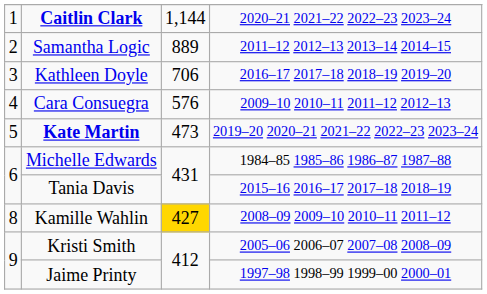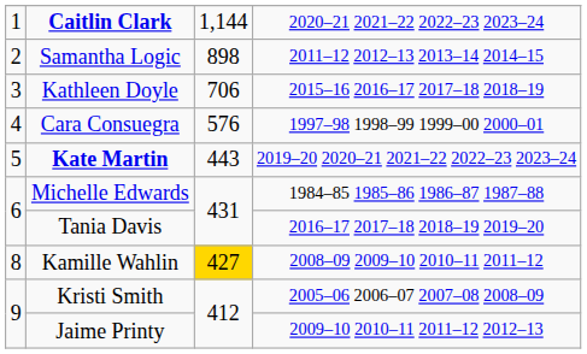 <table class="wikitable sortable" style="text-align: center">
 <tr>
 </tr>
 <tr>
 <td>1</td>
 <td><strong><a href='#'>Caitlin Clark</a></strong></td>
 <td>1,144</td>
 <td style="font-size:80%;"><a href='#'>2020–21</a> <a href='#'>2021–22</a> <a href='#'>2022–23</a> <a href='#'>2023–24</a></td>
 </tr>
 <tr>
 <td>2</td>
 <td><a href='#'>Samantha Logic</a></td>
-<td>889</td>
+<td>898</td>
 <td style="font-size:80%;"><a href='#'>2011–12</a> <a href='#'>2012–13</a> <a href='#'>2013–14</a> <a href='#'>2014–15</a></td>
 </tr>
 <tr>
 <td>3</td>
 <td><a href='#'>Kathleen Doyle</a></td>
 <td>706</td>
-<td style="font-size:80%;"><a href='#'>2016–17</a> <a href='#'>2017–18</a> <a href='#'>2018–19</a> <a href='#'>2019–20</a></td>
+<td style="font-size:80%;"><a href='#'>2015–16</a> <a href='#'>2016–17</a> <a href='#'>2017–18</a> <a href='#'>2018–19</a></td>
 </tr>
 <tr>
 <td>4</td>
 <td><a href='#'>Cara Consuegra</a></td>
 <td>576</td>
-<td style="font-size:80%;"><a href='#'>2009–10</a> <a href='#'>2010–11</a> <a href='#'>2011–12</a> <a href='#'>2012–13</a><br></td>
+<td style="font-size:80%;"><a href='#'>1997–98</a> 1998–99 1999–00 <a href='#'>2000–01</a></td>
 </tr>
 <tr>
 <td>5</td>
 <td><strong><a href='#'>Kate Martin</a></strong></td>
-<td>473</td>
+<td>443</td>
 <td style="font-size:80%;"><a href='#'>2019–20</a> <a href='#'>2020–21</a> <a href='#'>2021–22</a> <a href='#'>2022–23</a> <a href='#'>2023–24</a></td>
 </tr>
 <tr>
 <td rowspan=2>6</td>
 <td><a href='#'>Michelle Edwards</a></td>
 <td rowspan=2>431</td>
 <td style="font-size:80%;">1984–85 <a href='#'>1985–86</a> <a href='#'>1986–87</a> <a href='#'>1987–88</a></td>
 </tr>
 <tr>
 <td>Tania Davis</td>
-<td style="font-size:80%;"><a href='#'>2015–16</a> <a href='#'>2016–17</a> <a href='#'>2017–18</a> <a href='#'>2018–19</a></td>
+<td style="font-size:80%;"><a href='#'>2016–17</a> <a href='#'>2017–18</a> <a href='#'>2018–19</a> <a href='#'>2019–20</a></td>
 </tr>
 <tr>
 <td>8</td>
 <td>Kamille Wahlin</td>
 <td style="background: gold;">427</td>
 <td style="font-size:80%;"><a href='#'>2008–09</a> <a href='#'>2009–10</a> <a href='#'>2010–11</a> <a href='#'>2011–12</a></td>
 </tr>
 <tr>
 <td rowspan=2>9</td>
 <td>Kristi Smith</td>
 <td rowspan=2>412</td>
 <td style="font-size:80%;"><a href='#'>2005–06</a> 2006–07 <a href='#'>2007–08</a> <a href='#'>2008–09</a></td>
 </tr>
 <tr>
 <td>Jaime Printy</td>
-<td style="font-size:80%;"><a href='#'>1997–98</a> 1998–99 1999–00 <a href='#'>2000–01</a></td>
+<td style="font-size:80%;"><a href='#'>2009–10</a> <a href='#'>2010–11</a> <a href='#'>2011–12</a> <a href='#'>2012–13</a><br></td>
 </tr>
 </table>
